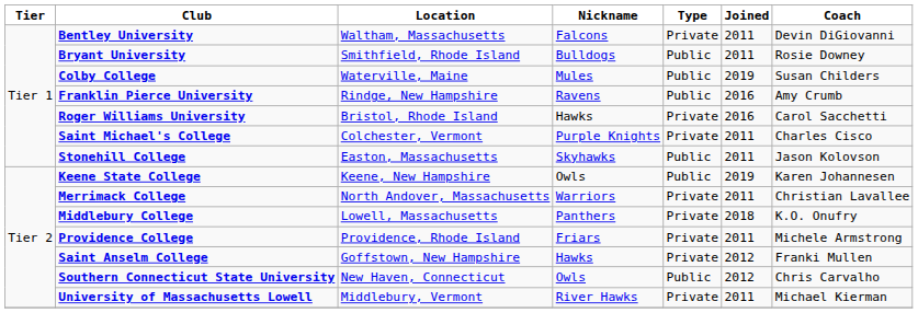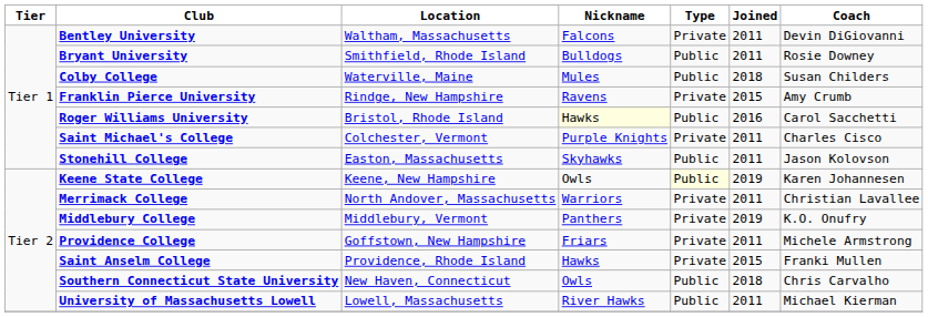 <table class="wikitable sortable">
 <tr>
 <th scope="col" style="background:white;">Tier</th>
 <th scope="col" style="background:white;">Club</th>
 <th scope="col" style="background:white;">Location</th>
 <th scope="col" style="background:white;">Nickname</th>
 <th scope="col" style="background:white;">Type</th>
 <th scope="col" style="background:white;">Joined</th>
 <th scope="col" style="background:white;">Coach</th>
 </tr>
 <tr>
 <td rowspan="7">Tier 1</td>
 <td><strong><a href='#'>Bentley University</a></strong></td>
 <td><a href='#'>Waltham, Massachusetts</a></td>
 <td><a href='#'>Falcons</a></td>
 <td>Private</td>
 <td>2011</td>
 <td>Devin DiGiovanni</td>
 </tr>
 <tr>
 <td><strong><a href='#'>Bryant University</a></strong></td>
 <td><a href='#'>Smithfield, Rhode Island</a></td>
 <td><a href='#'>Bulldogs</a></td>
 <td>Public</td>
 <td>2011</td>
 <td>Rosie Downey</td>
 </tr>
 <tr>
 <td><strong><a href='#'>Colby College</a></strong></td>
 <td><a href='#'>Waterville, Maine</a></td>
 <td><a href='#'>Mules</a></td>
 <td>Public</td>
-<td>2019</td>
+<td>2018</td>
 <td>Susan Childers</td>
 </tr>
 <tr>
 <td><strong><a href='#'>Franklin Pierce University</a></strong></td>
 <td><a href='#'>Rindge, New Hampshire</a></td>
 <td><a href='#'>Ravens</a></td>
-<td>Public</td>
-<td>2016</td>
+<td>Private</td>
+<td>2015</td>
 <td>Amy Crumb</td>
 </tr>
 <tr>
 <td><strong><a href='#'>Roger Williams University</a></strong></td>
 <td><a href='#'>Bristol, Rhode Island</a></td>
-<td>Hawks</td>
-<td>Private</td>
+<td style="background: lightyellow;">Hawks</td>
+<td>Public</td>
 <td>2016</td>
 <td>Carol Sacchetti</td>
 </tr>
 <tr>
 <td><strong><a href='#'>Saint Michael's College</a></strong></td>
 <td><a href='#'>Colchester, Vermont</a></td>
 <td><a href='#'>Purple Knights</a></td>
 <td>Private</td>
 <td>2011</td>
 <td>Charles Cisco</td>
 </tr>
 <tr>
 <td><strong><a href='#'>Stonehill College</a></strong></td>
 <td><a href='#'>Easton, Massachusetts</a></td>
 <td><a href='#'>Skyhawks</a></td>
 <td>Public</td>
 <td>2011</td>
 <td>Jason Kolovson</td>
 </tr>
 <tr>
 <td rowspan="7">Tier 2</td>
 <td><strong><a href='#'>Keene State College</a></strong></td>
 <td><a href='#'>Keene, New Hampshire</a></td>
 <td>Owls</td>
-<td>Public</td>
+<td style="background: lightyellow;">Public</td>
 <td>2019</td>
 <td>Karen Johannesen</td>
 </tr>
 <tr>
 <td><strong><a href='#'>Merrimack College</a></strong></td>
 <td><a href='#'>North Andover, Massachusetts</a></td>
 <td><a href='#'>Warriors</a></td>
 <td>Private</td>
 <td>2011</td>
 <td>Christian Lavallee</td>
 </tr>
 <tr>
 <td><strong><a href='#'>Middlebury College</a></strong></td>
-<td><a href='#'>Lowell, Massachusetts</a></td>
+<td><a href='#'>Middlebury, Vermont</a></td>
 <td><a href='#'>Panthers</a></td>
 <td>Private</td>
-<td>2018</td>
+<td>2019</td>
 <td>K.O. Onufry</td>
 </tr>
 <tr>
 <td><strong><a href='#'>Providence College</a></strong></td>
-<td><a href='#'>Providence, Rhode Island</a></td>
+<td><a href='#'>Goffstown, New Hampshire</a></td>
 <td><a href='#'>Friars</a></td>
 <td>Private</td>
 <td>2011</td>
 <td>Michele Armstrong</td>
 </tr>
 <tr>
 <td><strong><a href='#'>Saint Anselm College</a></strong></td>
-<td><a href='#'>Goffstown, New Hampshire</a></td>
+<td><a href='#'>Providence, Rhode Island</a></td>
 <td><a href='#'>Hawks</a></td>
 <td>Private</td>
-<td>2012</td>
+<td>2015</td>
 <td>Franki Mullen</td>
 </tr>
 <tr>
 <td><strong><a href='#'>Southern Connecticut State University</a></strong></td>
 <td><a href='#'>New Haven, Connecticut</a></td>
 <td><a href='#'>Owls</a></td>
 <td>Public</td>
-<td>2012</td>
+<td>2018</td>
 <td>Chris Carvalho</td>
 </tr>
 <tr>
 <td><strong><a href='#'>University of Massachusetts Lowell</a></strong></td>
-<td><a href='#'>Middlebury, Vermont</a></td>
+<td><a href='#'>Lowell, Massachusetts</a></td>
 <td><a href='#'>River Hawks</a></td>
-<td>Private</td>
+<td>Public</td>
 <td>2011</td>
 <td>Michael Kierman</td>
 </tr>
 <tr>
 </tr>
 </table>
